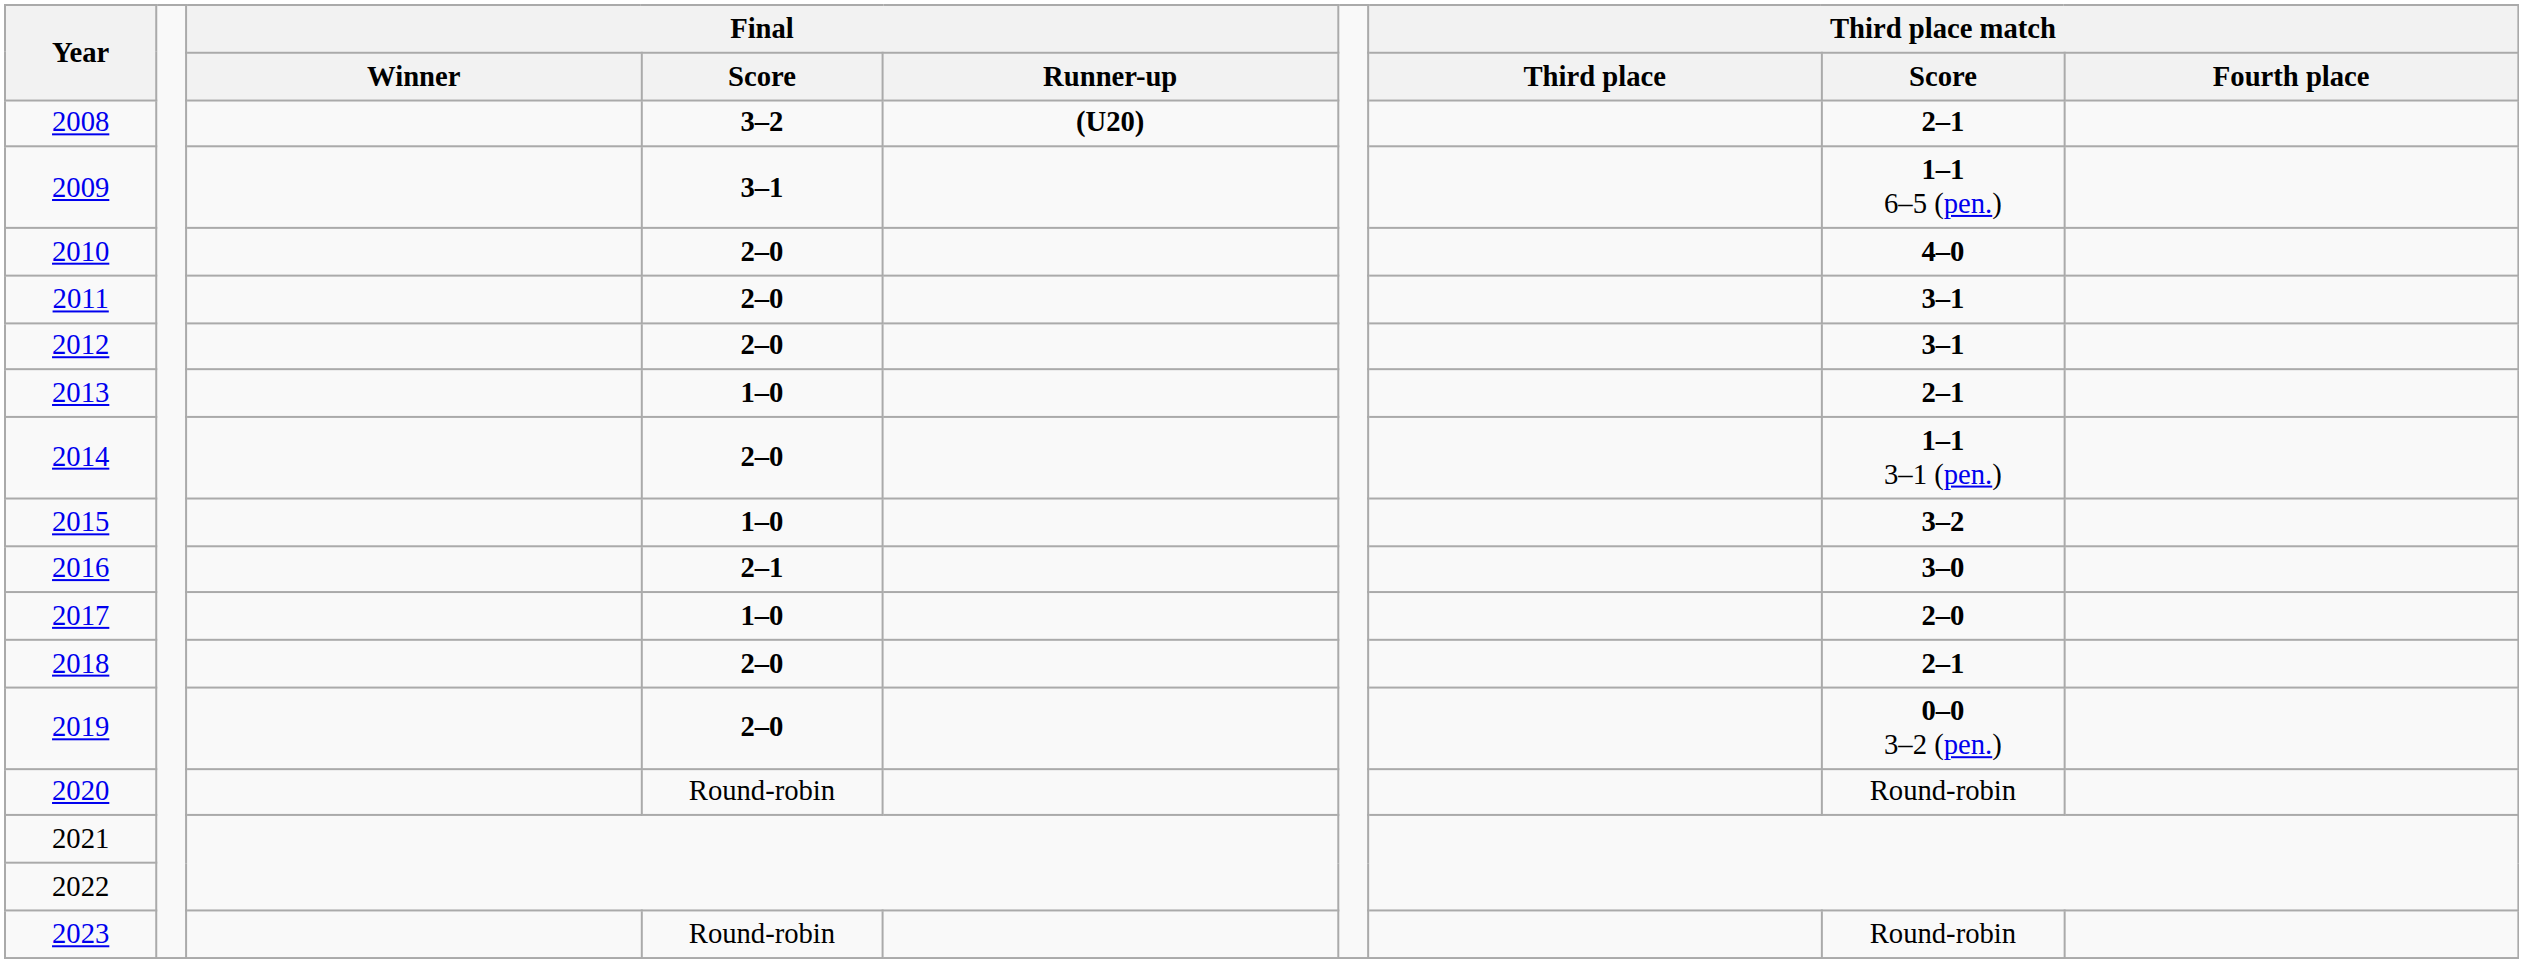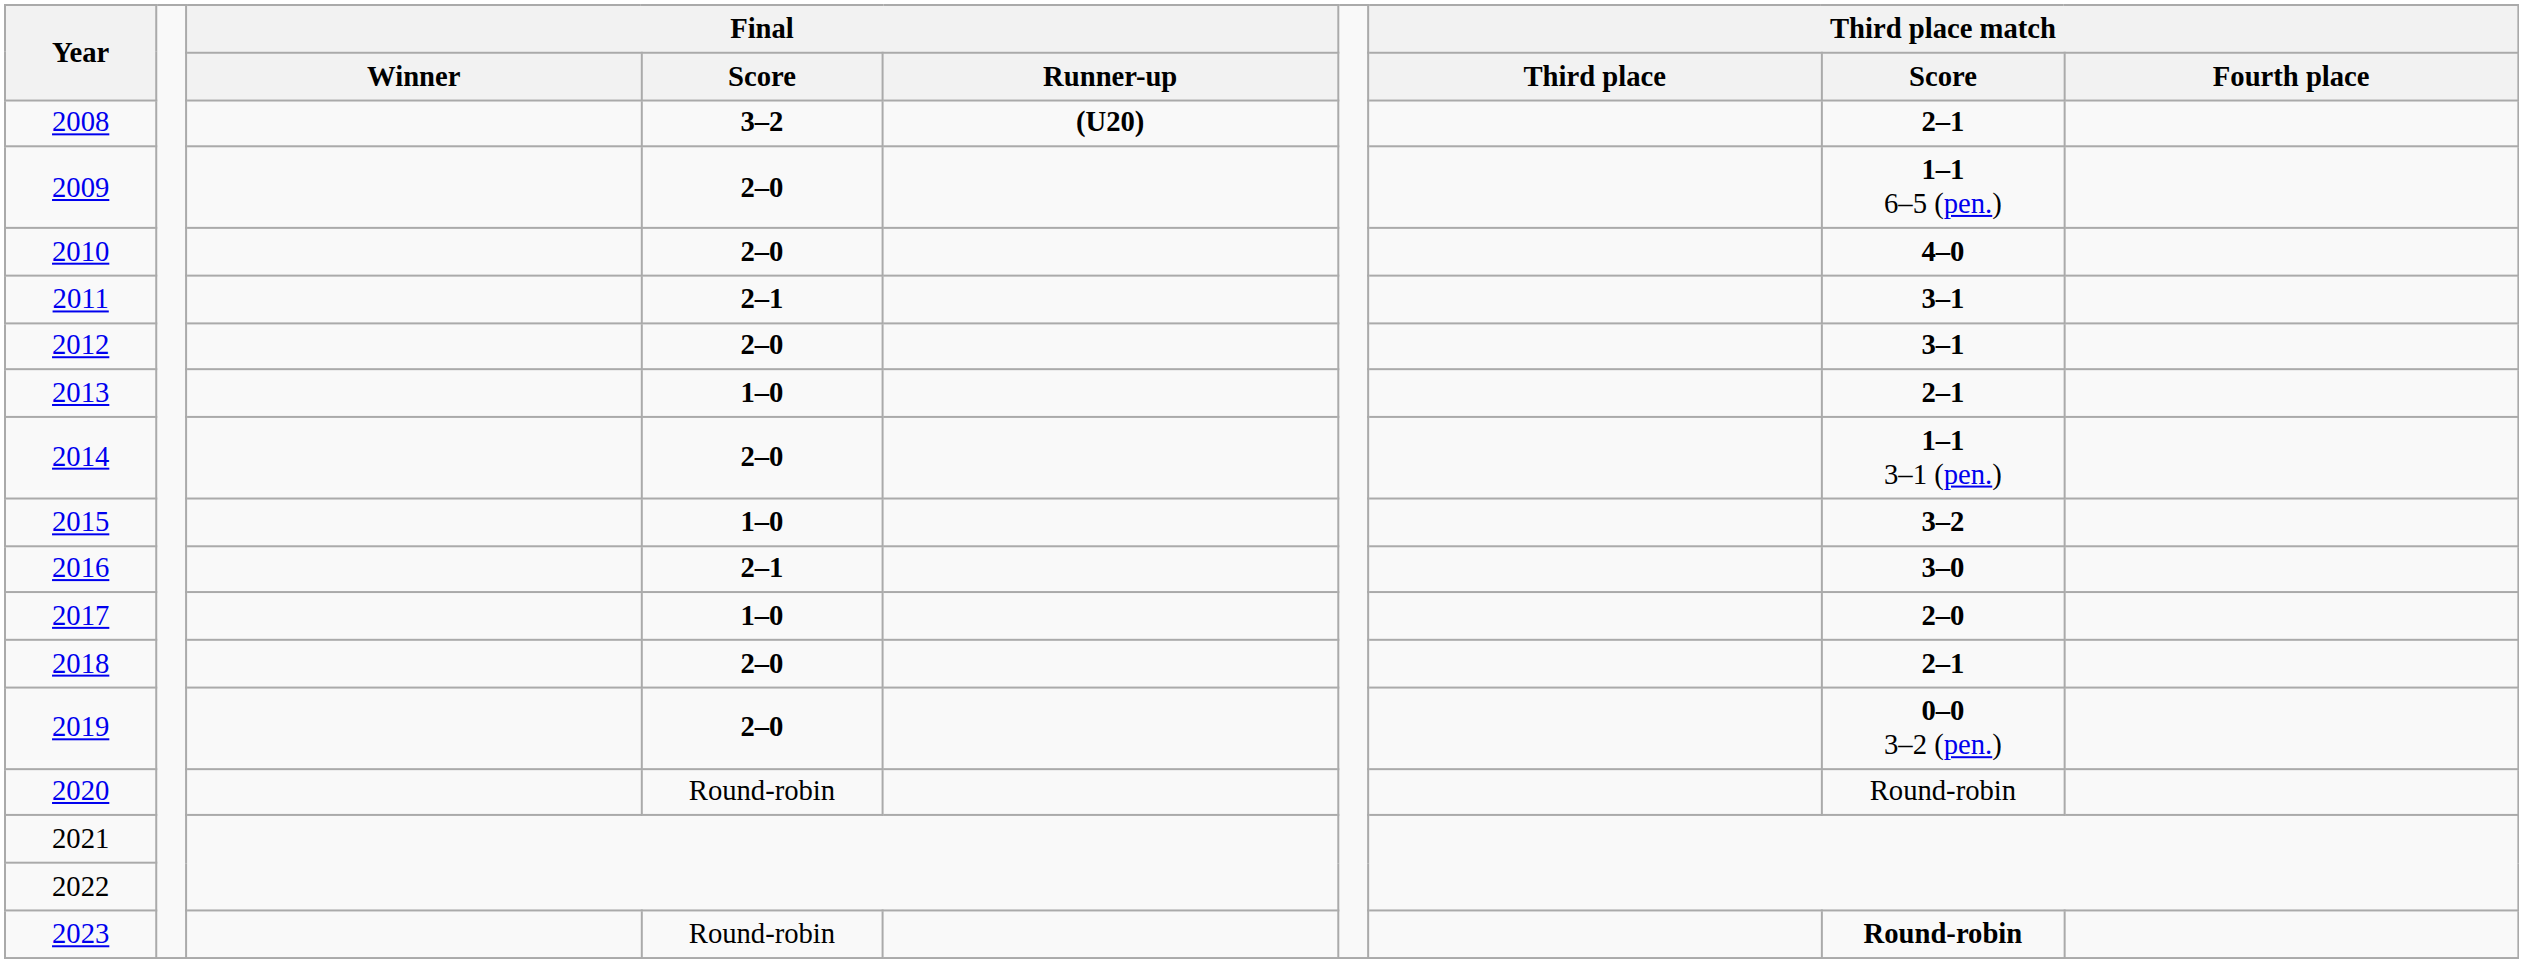 <table class="wikitable" style="font-size:90%; width: 100%; text-align: center;">
 <tr>
 <th rowspan=2 width=5%>Year</th>
 <td width=1% rowspan=18></td>
 <th colspan=3>Final</th>
 <td width=1% rowspan=18></td>
 <th colspan=3>Third place match</th>
 </tr>
 <tr>
 <th width=15%>Winner</th>
 <th width=8%>Score</th>
 <th width=15%>Runner-up</th>
 <th width=15%>Third place</th>
 <th width=8%>Score</th>
 <th width=15%>Fourth place</th>
 </tr>
 <tr>
 <td><a href='#'>2008</a></td>
 <td><strong></strong></td>
 <td><strong>3–2</strong></td>
 <td><strong> (U20)</strong></td>
 <td></td>
 <td><strong>2–1</strong></td>
 <td></td>
 </tr>
 <tr>
 <td><a href='#'>2009</a></td>
 <td><strong></strong></td>
-<td><strong>3–1</strong></td>
+<td><strong>2–0</strong></td>
 <td></td>
 <td></td>
 <td><strong>1–1</strong> <br>6–5 (<a href='#'>pen.</a>)</td>
 <td></td>
 </tr>
 <tr>
 <td><a href='#'>2010</a></td>
 <td><strong></strong></td>
 <td><strong>2–0</strong></td>
 <td></td>
 <td></td>
 <td><strong>4–0</strong></td>
 <td></td>
 </tr>
 <tr>
 <td><a href='#'>2011</a></td>
 <td><strong></strong></td>
-<td><strong>2–0</strong></td>
+<td><strong>2–1</strong></td>
 <td></td>
 <td></td>
 <td><strong>3–1</strong></td>
 <td></td>
 </tr>
 <tr>
 <td><a href='#'>2012</a></td>
 <td><strong></strong></td>
 <td><strong>2–0</strong></td>
 <td></td>
 <td></td>
 <td><strong>3–1</strong></td>
 <td></td>
 </tr>
 <tr>
 <td><a href='#'>2013</a></td>
 <td><strong></strong></td>
 <td><strong>1–0</strong></td>
 <td></td>
 <td></td>
 <td><strong>2–1</strong></td>
 <td></td>
 </tr>
 <tr>
 <td><a href='#'>2014</a></td>
 <td><strong></strong></td>
 <td><strong>2–0</strong></td>
 <td></td>
 <td></td>
 <td><strong>1–1</strong> <br>3–1 (<a href='#'>pen.</a>)</td>
 <td></td>
 </tr>
 <tr>
 <td><a href='#'>2015</a></td>
 <td><strong></strong></td>
 <td><strong>1–0</strong></td>
 <td></td>
 <td></td>
 <td><strong>3–2</strong></td>
 <td></td>
 </tr>
 <tr>
 <td><a href='#'>2016</a></td>
 <td><strong></strong></td>
 <td><strong>2–1</strong></td>
 <td></td>
 <td></td>
 <td><strong>3–0</strong></td>
 <td></td>
 </tr>
 <tr>
 <td><a href='#'>2017</a></td>
 <td><strong></strong></td>
 <td><strong>1–0</strong></td>
 <td></td>
 <td></td>
 <td><strong>2–0</strong></td>
 <td></td>
 </tr>
 <tr>
 <td><a href='#'>2018</a></td>
 <td><strong></strong></td>
 <td><strong>2–0</strong></td>
 <td></td>
 <td></td>
 <td><strong>2–1</strong></td>
 <td></td>
 </tr>
 <tr>
 <td><a href='#'>2019</a></td>
 <td><strong></strong></td>
 <td><strong>2–0</strong></td>
 <td></td>
 <td></td>
 <td><strong>0–0</strong><br>3–2 (<a href='#'>pen.</a>)</td>
 <td></td>
 </tr>
 <tr>
 <td><a href='#'>2020</a></td>
 <td><strong></strong></td>
 <td>Round-robin</td>
 <td></td>
 <td></td>
 <td>Round-robin</td>
 <td></td>
 </tr>
 <tr>
 <td>2021</td>
 <td colspan=3 rowspan=2></td>
 <td colspan=3 rowspan=2></td>
 </tr>
 <tr>
 <td>2022</td>
 </tr>
 <tr>
 <td><a href='#'>2023</a></td>
 <td><strong></strong></td>
 <td>Round-robin</td>
 <td></td>
 <td></td>
-<td>Round-robin</td>
+<td><strong>Round-robin</strong></td>
 <td></td>
 </tr>
 <tr>
 </tr>
 </table>
